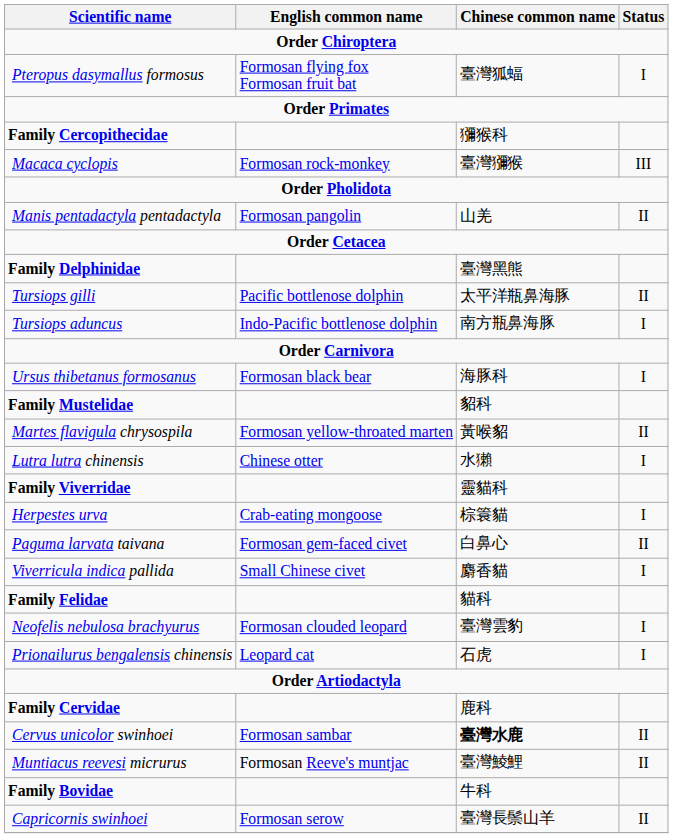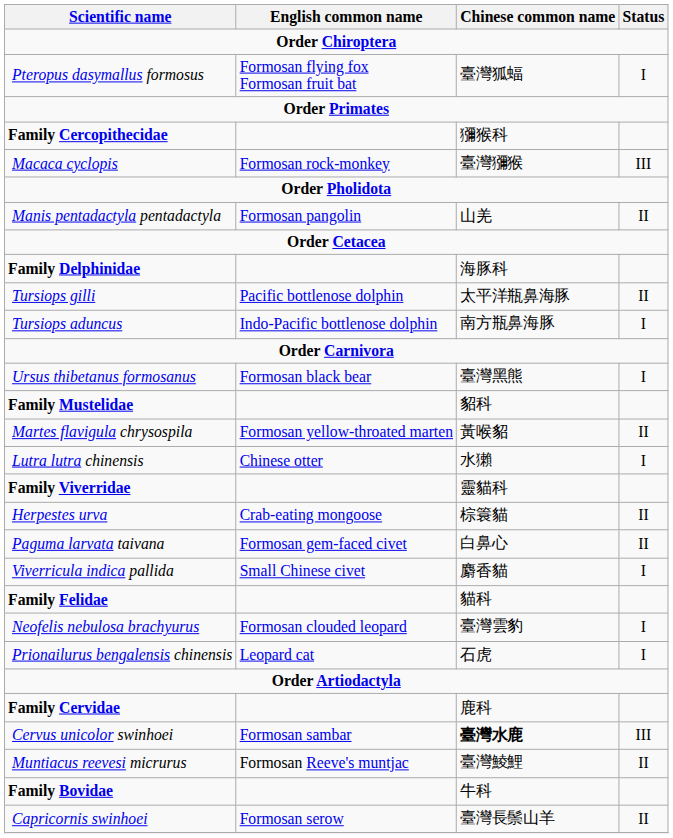 <table class="wikitable">
 <tr>
 <th><a href='#'>Scientific name</a></th>
 <th>English common name</th>
 <th>Chinese common name</th>
 <th>Status</th>
 </tr>
 <tr>
 <td colspan=4 align=center><strong>Order <a href='#'>Chiroptera</a></strong></td>
 </tr>
 <tr>
 <td> <em><a href='#'>Pteropus dasymallus</a> formosus</em></td>
 <td><a href='#'>Formosan flying fox</a><br><a href='#'>Formosan fruit bat</a></td>
 <td>臺灣狐蝠</td>
 <td align=center>I</td>
 </tr>
 <tr>
 <td colspan=4 align=center><strong>Order <a href='#'>Primates</a></strong></td>
 </tr>
 <tr>
 <td><strong>Family <a href='#'>Cercopithecidae</a></strong></td>
 <td></td>
 <td>獼猴科</td>
 <td></td>
 </tr>
 <tr>
 <td> <em><a href='#'>Macaca cyclopis</a></em></td>
 <td><a href='#'>Formosan rock-monkey</a></td>
 <td>臺灣獼猴</td>
 <td align=center>III</td>
 </tr>
 <tr>
 <td colspan=4 align=center><strong>Order <a href='#'>Pholidota</a></strong></td>
 </tr>
 <tr>
 <td> <em><a href='#'>Manis pentadactyla</a> pentadactyla</em></td>
 <td><a href='#'>Formosan pangolin</a></td>
 <td>山羌</td>
 <td align=center>II</td>
 </tr>
 <tr>
 <td colspan=4 align=center><strong>Order <a href='#'>Cetacea</a></strong></td>
 </tr>
 <tr>
 <td><strong>Family <a href='#'>Delphinidae</a></strong></td>
 <td></td>
-<td>臺灣黑熊</td>
+<td>海豚科</td>
 <td></td>
 </tr>
 <tr>
 <td> <em><a href='#'>Tursiops gilli</a></em></td>
 <td><a href='#'>Pacific bottlenose dolphin</a></td>
 <td>太平洋瓶鼻海豚</td>
 <td align=center>II</td>
 </tr>
 <tr>
 <td> <em><a href='#'>Tursiops aduncus</a></em></td>
 <td><a href='#'>Indo-Pacific bottlenose dolphin</a></td>
 <td>南方瓶鼻海豚</td>
 <td align=center>I</td>
 </tr>
 <tr>
 <td colspan=4 align=center><strong>Order <a href='#'>Carnivora</a></strong></td>
 </tr>
 <tr>
 <td> <em><a href='#'>Ursus thibetanus formosanus</a></em></td>
 <td><a href='#'>Formosan black bear</a></td>
-<td>海豚科</td>
+<td>臺灣黑熊</td>
 <td align=center>I</td>
 </tr>
 <tr>
 <td><strong>Family <a href='#'>Mustelidae</a></strong></td>
 <td></td>
 <td>貂科</td>
 <td></td>
 </tr>
 <tr>
 <td> <em><a href='#'>Martes flavigula</a> chrysospila</em></td>
 <td><a href='#'>Formosan yellow-throated marten</a></td>
 <td>黃喉貂</td>
 <td align=center>II</td>
 </tr>
 <tr>
 <td> <em><a href='#'>Lutra lutra</a> chinensis</em></td>
 <td><a href='#'>Chinese otter</a></td>
 <td>水獺</td>
 <td align=center>I</td>
 </tr>
 <tr>
 <td><strong>Family <a href='#'>Viverridae</a></strong></td>
 <td></td>
 <td>靈貓科</td>
 <td></td>
 </tr>
 <tr>
 <td> <em><a href='#'>Herpestes urva</a></em></td>
 <td><a href='#'>Crab-eating mongoose</a></td>
 <td>棕簑貓</td>
-<td align=center>I</td>
+<td align=center>II</td>
 </tr>
 <tr>
 <td> <em><a href='#'>Paguma larvata</a> taivana</em></td>
 <td><a href='#'>Formosan gem-faced civet</a></td>
 <td>白鼻心</td>
 <td align=center>II</td>
 </tr>
 <tr>
 <td> <em><a href='#'>Viverricula indica</a> pallida</em></td>
 <td><a href='#'>Small Chinese civet</a></td>
 <td>麝香貓</td>
 <td align=center>I</td>
 </tr>
 <tr>
 <td><strong>Family <a href='#'>Felidae</a></strong></td>
 <td></td>
 <td>貓科</td>
 <td></td>
 </tr>
 <tr>
 <td> <em><a href='#'>Neofelis nebulosa brachyurus</a></em></td>
 <td><a href='#'>Formosan clouded leopard</a></td>
 <td>臺灣雲豹</td>
 <td align=center>I</td>
 </tr>
 <tr>
 <td> <em><a href='#'>Prionailurus bengalensis</a> chinensis</em></td>
 <td><a href='#'>Leopard cat</a></td>
 <td>石虎</td>
 <td align=center>I</td>
 </tr>
 <tr>
 <td colspan=4 align=center><strong>Order <a href='#'>Artiodactyla</a></strong></td>
 </tr>
 <tr>
 <td><strong>Family <a href='#'>Cervidae</a></strong></td>
 <td></td>
 <td>鹿科</td>
 <td></td>
 </tr>
 <tr>
 <td> <em><a href='#'>Cervus unicolor</a> swinhoei</em></td>
 <td><a href='#'>Formosan sambar</a></td>
 <td><strong>臺灣水鹿</strong></td>
-<td align=center>II</td>
+<td align=center>III</td>
 </tr>
 <tr>
 <td> <em><a href='#'>Muntiacus reevesi</a> micrurus</em></td>
 <td>Formosan <a href='#'>Reeve's muntjac</a></td>
 <td>臺灣鯪鯉</td>
 <td align=center>II</td>
 </tr>
 <tr>
 <td><strong>Family <a href='#'>Bovidae</a></strong></td>
 <td></td>
 <td>牛科</td>
 <td></td>
 </tr>
 <tr>
 <td> <em><a href='#'>Capricornis swinhoei</a></em></td>
 <td><a href='#'>Formosan serow</a></td>
 <td>臺灣長鬃山羊</td>
 <td align=center>II</td>
 </tr>
 <tr>
 </tr>
 </table>
